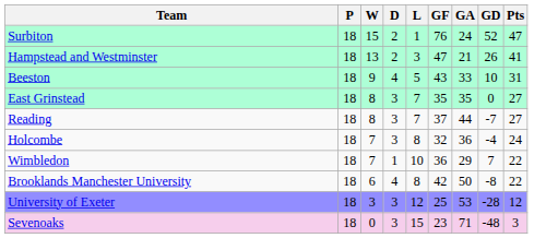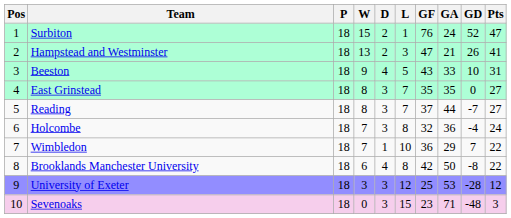 <table class="wikitable" style="font-size: 100%">
 <tr>
+<th width=20>Pos</th>
 <th width=400>Team</th>
 <th width=20>P</th>
 <th width=20>W</th>
 <th width=20>D</th>
 <th width=20>L</th>
 <th width=20>GF</th>
 <th width=20>GA</th>
 <th width=20>GD</th>
 <th width=20>Pts</th>
 </tr>
 <tr align=center style="background: #ADFFD6;">
+<td>1</td>
 <td align="left"><a href='#'>Surbiton</a></td>
 <td>18</td>
 <td>15</td>
 <td>2</td>
 <td>1</td>
 <td>76</td>
 <td>24</td>
 <td>52</td>
 <td>47</td>
 </tr>
 <tr align=center style="background: #ADFFD6;">
+<td>2</td>
 <td align="left"><a href='#'>Hampstead and Westminster</a></td>
 <td>18</td>
 <td>13</td>
 <td>2</td>
 <td>3</td>
 <td>47</td>
 <td>21</td>
 <td>26</td>
 <td>41</td>
 </tr>
 <tr align=center style="background: #ADFFD6;">
+<td>3</td>
 <td align="left"><a href='#'>Beeston</a></td>
 <td>18</td>
 <td>9</td>
 <td>4</td>
 <td>5</td>
 <td>43</td>
 <td>33</td>
 <td>10</td>
 <td>31</td>
 </tr>
 <tr align=center style="background: #ADFFD6;">
+<td>4</td>
 <td align="left"><a href='#'>East Grinstead</a></td>
 <td>18</td>
 <td>8</td>
 <td>3</td>
 <td>7</td>
 <td>35</td>
 <td>35</td>
 <td>0</td>
 <td>27</td>
 </tr>
 <tr align=center>
+<td>5</td>
 <td align="left"><a href='#'>Reading</a></td>
 <td>18</td>
 <td>8</td>
 <td>3</td>
 <td>7</td>
 <td>37</td>
 <td>44</td>
 <td>-7</td>
 <td>27</td>
 </tr>
 <tr align=center>
+<td>6</td>
 <td align="left"><a href='#'>Holcombe</a></td>
 <td>18</td>
 <td>7</td>
 <td>3</td>
 <td>8</td>
 <td>32</td>
 <td>36</td>
 <td>-4</td>
 <td>24</td>
 </tr>
 <tr align=center>
+<td>7</td>
 <td align="left"><a href='#'>Wimbledon</a></td>
 <td>18</td>
 <td>7</td>
 <td>1</td>
 <td>10</td>
 <td>36</td>
 <td>29</td>
 <td>7</td>
 <td>22</td>
 </tr>
 <tr align=center>
+<td>8</td>
 <td align="left"><a href='#'>Brooklands Manchester University</a></td>
 <td>18</td>
 <td>6</td>
 <td>4</td>
 <td>8</td>
 <td>42</td>
 <td>50</td>
 <td>-8</td>
 <td>22</td>
 </tr>
 <tr align=center style="background: #928DFF;">
+<td>9</td>
 <td align="left"><a href='#'>University of Exeter</a></td>
 <td>18</td>
 <td>3</td>
 <td>3</td>
 <td>12</td>
 <td>25</td>
 <td>53</td>
 <td>-28</td>
 <td>12</td>
 </tr>
 <tr align=center style="background: #F6CEEC;">
+<td>10</td>
 <td align="left"><a href='#'>Sevenoaks</a></td>
 <td>18</td>
 <td>0</td>
 <td>3</td>
 <td>15</td>
 <td>23</td>
 <td>71</td>
 <td>-48</td>
 <td>3</td>
 </tr>
 </table>
